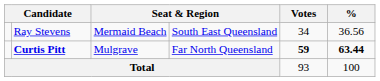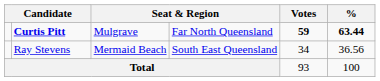 <table class="wikitable" style="float: left">
 <tr style="font-size: 96%;">
 <th colspan=2 width=115px>Candidate</th>
 <th colspan=2 width=125px>Seat & Region</th>
 <th width=60px>Votes</th>
 <th width=60px>%</th>
+</tr>
+<tr>
+<td bgcolor=></td>
+<td><strong><a href='#'>Curtis Pitt</a></strong></td>
+<td><a href='#'>Mulgrave</a></td>
+<td><a href='#'>Far North Queensland</a></td>
+<td align=center><strong>59</strong></td>
+<td align=center><strong>63.44</strong></td>
 </tr>
 <tr>
 <td bgcolor=></td>
 <td><a href='#'>Ray Stevens</a></td>
 <td><a href='#'>Mermaid Beach</a></td>
 <td><a href='#'>South East Queensland</a></td>
 <td align=center>34</td>
 <td align=center>36.56</td>
 </tr>
 <tr>
-<td bgcolor=></td>
-<td><strong><a href='#'>Curtis Pitt</a></strong></td>
-<td><a href='#'>Mulgrave</a></td>
-<td><a href='#'>Far North Queensland</a></td>
-<td align=center><strong>59</strong></td>
-<td align=center><strong>63.44</strong></td>
-</tr>
-<tr>
 <th colspan=4>Total</th>
 <td align=center>93</td>
 <td align=center>100</td>
 </tr>
 </table>
